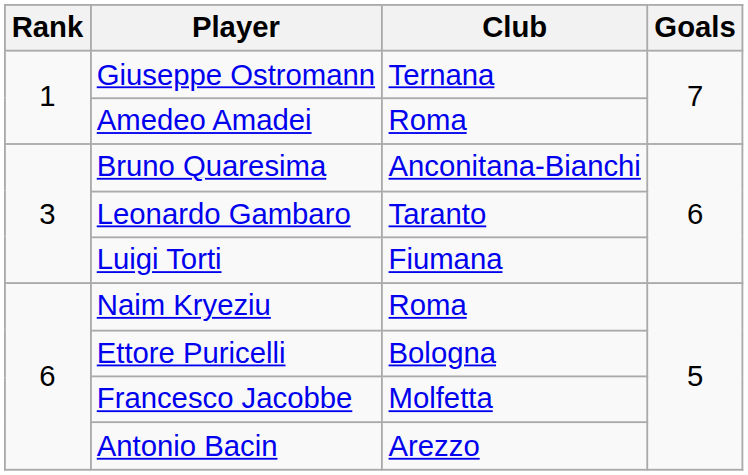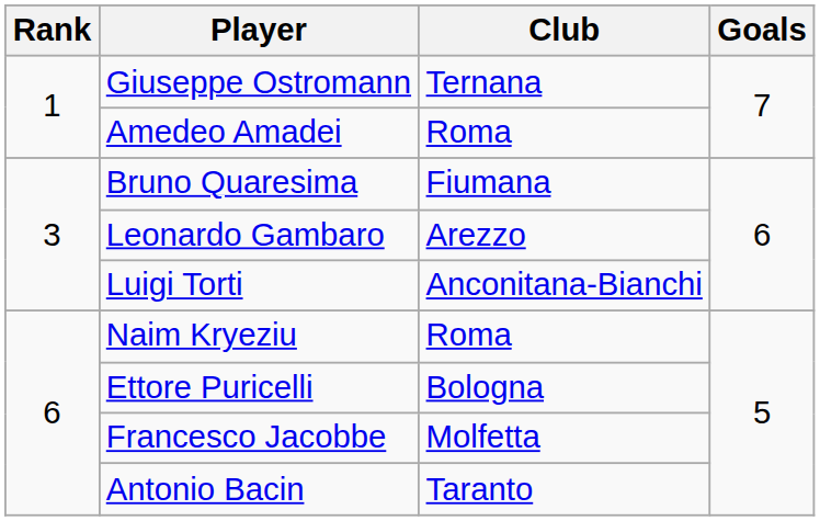 <table class="wikitable sortable" style="text-align:center">
 <tr>
 <th>Rank</th>
 <th>Player</th>
 <th>Club</th>
 <th>Goals</th>
 </tr>
 <tr>
 <td rowspan="2">1</td>
 <td align="left"><strong></strong> <a href='#'>Giuseppe Ostromann</a></td>
 <td align="left"><a href='#'>Ternana</a></td>
 <td rowspan="2">7</td>
 </tr>
 <tr>
 <td align="left"><strong></strong> <a href='#'>Amedeo Amadei</a></td>
 <td align="left"><a href='#'>Roma</a></td>
 </tr>
 <tr>
 <td rowspan="3">3</td>
 <td align="left"><strong></strong> <a href='#'>Bruno Quaresima</a></td>
-<td align="left"><a href='#'>Anconitana-Bianchi</a></td>
+<td align="left"><a href='#'>Fiumana</a></td>
 <td rowspan="3">6</td>
 </tr>
 <tr>
 <td align="left"><strong></strong> <a href='#'>Leonardo Gambaro</a></td>
-<td align="left"><a href='#'>Taranto</a></td>
+<td align="left"><a href='#'>Arezzo</a></td>
 </tr>
 <tr>
 <td align="left"><strong></strong> <a href='#'>Luigi Torti</a></td>
-<td align="left"><a href='#'>Fiumana</a></td>
+<td align="left"><a href='#'>Anconitana-Bianchi</a></td>
 </tr>
 <tr>
 <td rowspan="4">6</td>
 <td align="left"><strong></strong> <a href='#'>Naim Kryeziu</a></td>
 <td align="left"><a href='#'>Roma</a></td>
 <td rowspan="4">5</td>
 </tr>
 <tr>
 <td align="left"><strong></strong> <a href='#'>Ettore Puricelli</a></td>
 <td align="left"><a href='#'>Bologna</a></td>
 </tr>
 <tr>
 <td align="left"><strong></strong> <a href='#'>Francesco Jacobbe</a></td>
 <td align="left"><a href='#'>Molfetta</a></td>
 </tr>
 <tr>
 <td align="left"><strong></strong> <a href='#'>Antonio Bacin</a></td>
-<td align="left"><a href='#'>Arezzo</a></td>
+<td align="left"><a href='#'>Taranto</a></td>
 </tr>
 </table>
